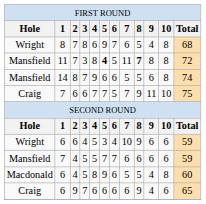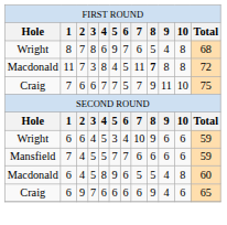 <table class="wikitable" style="text-align:center" "background-color:#EFEFEF">
 <tr>
 <td colspan="12" style="background-color:#cee0f2;"><small>FIRST ROUND</small></td>
 </tr>
 <tr>
 <th>Hole</th>
 <th>1</th>
 <th>2</th>
 <th>3</th>
 <th>4</th>
 <th>5</th>
 <th>6</th>
 <th>7</th>
 <th>8</th>
 <th>9</th>
 <th>10</th>
 <th>Total</th>
 </tr>
 <tr>
 <td>Wright</td>
 <td>8</td>
 <td>7</td>
 <td>8</td>
 <td>6</td>
 <td>9</td>
 <td>7</td>
 <td>6</td>
 <td>5</td>
 <td>4</td>
 <td>8</td>
 <td style="background-color:#ffdead;">68</td>
 </tr>
 <tr>
-<td>Mansfield</td>
+<td>Macdonald</td>
 <td>11</td>
 <td>7</td>
 <td>3</td>
 <td>8</td>
-<td><strong>4</strong></td>
+<td>4</td>
 <td>5</td>
 <td>11</td>
 <td><strong>7</strong></td>
 <td>8</td>
 <td>8</td>
 <td style="background-color:#ffdead;">72</td>
-</tr>
-<tr>
-<td>Mansfield</td>
-<td>14</td>
-<td>8</td>
-<td>7</td>
-<td>9</td>
-<td>6</td>
-<td>6</td>
-<td>5</td>
-<td>5</td>
-<td>6</td>
-<td>8</td>
-<td style="background-color:#ffdead;">74</td>
 </tr>
 <tr>
 <td>Craig</td>
 <td>7</td>
 <td>6</td>
 <td>6</td>
 <td>7</td>
 <td>7</td>
 <td>5</td>
 <td>7</td>
 <td>9</td>
 <td>11</td>
 <td>10</td>
 <td style="background-color:#ffdead;">75</td>
 </tr>
 <tr>
 <td colspan="12" style="background-color:#cee0f2;"><small>SECOND ROUND</small></td>
 </tr>
 <tr>
 <th>Hole</th>
 <th>1</th>
 <th>2</th>
 <th>3</th>
 <th>4</th>
 <th>5</th>
 <th>6</th>
 <th>7</th>
 <th>8</th>
 <th>9</th>
 <th>10</th>
 <th>Total</th>
 </tr>
 <tr>
 <td>Wright</td>
 <td>6</td>
 <td>6</td>
 <td>4</td>
 <td>5</td>
 <td>3</td>
 <td>4</td>
 <td>10</td>
 <td>9</td>
 <td>6</td>
 <td>6</td>
 <td style="background-color:#ffdead;">59</td>
 </tr>
 <tr>
 <td>Mansfield</td>
 <td>7</td>
 <td>4</td>
 <td>5</td>
 <td>5</td>
 <td>7</td>
 <td>7</td>
 <td>6</td>
 <td>6</td>
 <td>6</td>
 <td>6</td>
 <td style="background-color:#ffdead;">59</td>
 </tr>
 <tr>
 <td>Macdonald</td>
 <td>6</td>
 <td>4</td>
 <td>5</td>
 <td>8</td>
 <td>9</td>
 <td>6</td>
 <td>5</td>
 <td>5</td>
 <td>4</td>
 <td>8</td>
 <td style="background-color:#ffdead;">60</td>
 </tr>
 <tr>
 <td>Craig</td>
 <td>6</td>
 <td>9</td>
 <td>7</td>
 <td>6</td>
 <td>6</td>
 <td>6</td>
 <td>6</td>
 <td>9</td>
 <td>4</td>
 <td>6</td>
 <td style="background-color:#ffdead;">65</td>
 </tr>
 <tr>
 </tr>
 </table>
